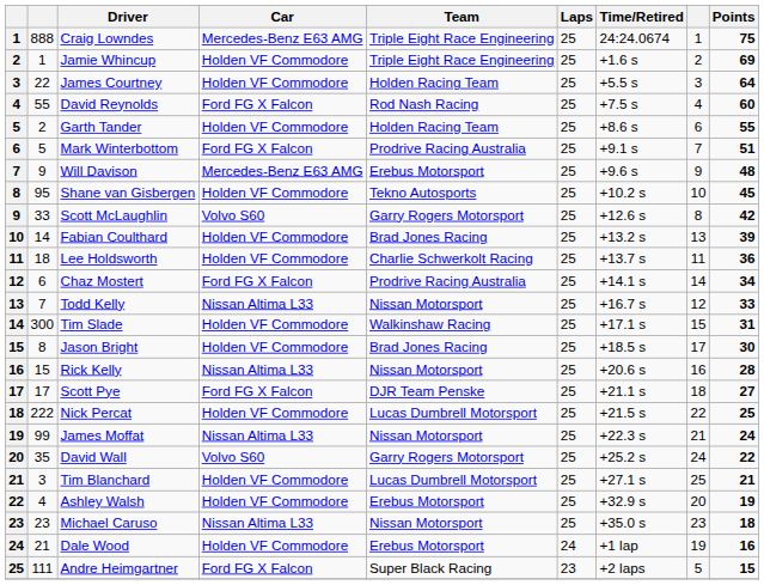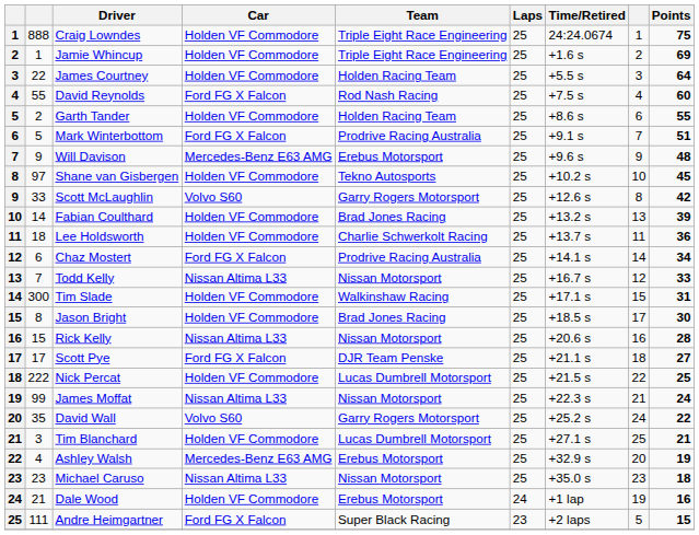 <table class="wikitable" style="font-size: 90%">
 <tr>
 <th></th>
 <th></th>
 <th>Driver</th>
 <th>Car</th>
 <th>Team</th>
 <th>Laps</th>
 <th>Time/Retired</th>
 <th></th>
 <th>Points</th>
 </tr>
 <tr>
 <th>1</th>
 <td align="center">888</td>
 <td> <a href='#'>Craig Lowndes</a></td>
-<td><a href='#'>Mercedes-Benz E63 AMG</a></td>
+<td><a href='#'>Holden VF Commodore</a></td>
 <td><a href='#'>Triple Eight Race Engineering</a></td>
 <td>25</td>
 <td>24:24.0674</td>
 <td align="center">1</td>
 <td align="right"><strong>75</strong></td>
 </tr>
 <tr>
 <th>2</th>
 <td align="center">1</td>
 <td> <a href='#'>Jamie Whincup</a></td>
 <td><a href='#'>Holden VF Commodore</a></td>
 <td><a href='#'>Triple Eight Race Engineering</a></td>
 <td>25</td>
 <td>+1.6 s</td>
 <td align="center">2</td>
 <td align="right"><strong>69</strong></td>
 </tr>
 <tr>
 <th>3</th>
 <td align="center">22</td>
 <td> <a href='#'>James Courtney</a></td>
 <td><a href='#'>Holden VF Commodore</a></td>
 <td><a href='#'>Holden Racing Team</a></td>
 <td>25</td>
 <td>+5.5 s</td>
 <td align="center">3</td>
 <td align="right"><strong>64</strong></td>
 </tr>
 <tr>
 <th>4</th>
 <td align="center">55</td>
 <td> <a href='#'>David Reynolds</a></td>
 <td><a href='#'>Ford FG X Falcon</a></td>
 <td><a href='#'>Rod Nash Racing</a></td>
 <td>25</td>
 <td>+7.5 s</td>
 <td align="center">4</td>
 <td align="right"><strong>60</strong></td>
 </tr>
 <tr>
 <th>5</th>
 <td align="center">2</td>
 <td> <a href='#'>Garth Tander</a></td>
 <td><a href='#'>Holden VF Commodore</a></td>
 <td><a href='#'>Holden Racing Team</a></td>
 <td>25</td>
 <td>+8.6 s</td>
 <td align="center">6</td>
 <td align="right"><strong>55</strong></td>
 </tr>
 <tr>
 <th>6</th>
 <td align="center">5</td>
 <td> <a href='#'>Mark Winterbottom</a></td>
 <td><a href='#'>Ford FG X Falcon</a></td>
 <td><a href='#'>Prodrive Racing Australia</a></td>
 <td>25</td>
 <td>+9.1 s</td>
 <td align="center">7</td>
 <td align="right"><strong>51</strong></td>
 </tr>
 <tr>
 <th>7</th>
 <td align="center">9</td>
 <td> <a href='#'>Will Davison</a></td>
 <td><a href='#'>Mercedes-Benz E63 AMG</a></td>
 <td><a href='#'>Erebus Motorsport</a></td>
 <td>25</td>
 <td>+9.6 s</td>
 <td align="center">9</td>
 <td align="right"><strong>48</strong></td>
 </tr>
 <tr>
 <th>8</th>
-<td align="center">95</td>
+<td align="center">97</td>
 <td> <a href='#'>Shane van Gisbergen</a></td>
 <td><a href='#'>Holden VF Commodore</a></td>
 <td><a href='#'>Tekno Autosports</a></td>
 <td>25</td>
 <td>+10.2 s</td>
 <td align="center">10</td>
 <td align="right"><strong>45</strong></td>
 </tr>
 <tr>
 <th>9</th>
 <td align="center">33</td>
 <td> <a href='#'>Scott McLaughlin</a></td>
 <td><a href='#'>Volvo S60</a></td>
 <td><a href='#'>Garry Rogers Motorsport</a></td>
 <td>25</td>
 <td>+12.6 s</td>
 <td align="center">8</td>
 <td align="right"><strong>42</strong></td>
 </tr>
 <tr>
 <th>10</th>
 <td align="center">14</td>
 <td> <a href='#'>Fabian Coulthard</a></td>
 <td><a href='#'>Holden VF Commodore</a></td>
 <td><a href='#'>Brad Jones Racing</a></td>
 <td>25</td>
 <td>+13.2 s</td>
 <td align="center">13</td>
 <td align="right"><strong>39</strong></td>
 </tr>
 <tr>
 <th>11</th>
 <td align="center">18</td>
 <td> <a href='#'>Lee Holdsworth</a></td>
 <td><a href='#'>Holden VF Commodore</a></td>
 <td><a href='#'>Charlie Schwerkolt Racing</a></td>
 <td>25</td>
 <td>+13.7 s</td>
 <td align="center">11</td>
 <td align="right"><strong>36</strong></td>
 </tr>
 <tr>
 <th>12</th>
 <td align="center">6</td>
 <td> <a href='#'>Chaz Mostert</a></td>
 <td><a href='#'>Ford FG X Falcon</a></td>
 <td><a href='#'>Prodrive Racing Australia</a></td>
 <td>25</td>
 <td>+14.1 s</td>
 <td align="center">14</td>
 <td align="right"><strong>34</strong></td>
 </tr>
 <tr>
 <th>13</th>
 <td align="center">7</td>
 <td> <a href='#'>Todd Kelly</a></td>
 <td><a href='#'>Nissan Altima L33</a></td>
 <td><a href='#'>Nissan Motorsport</a></td>
 <td>25</td>
 <td>+16.7 s</td>
 <td align="center">12</td>
 <td align="right"><strong>33</strong></td>
 </tr>
 <tr>
 <th>14</th>
 <td align="center">300</td>
 <td> <a href='#'>Tim Slade</a></td>
 <td><a href='#'>Holden VF Commodore</a></td>
 <td><a href='#'>Walkinshaw Racing</a></td>
 <td>25</td>
 <td>+17.1 s</td>
 <td align="center">15</td>
 <td align="right"><strong>31</strong></td>
 </tr>
 <tr>
 <th>15</th>
 <td align="center">8</td>
 <td> <a href='#'>Jason Bright</a></td>
 <td><a href='#'>Holden VF Commodore</a></td>
 <td><a href='#'>Brad Jones Racing</a></td>
 <td>25</td>
 <td>+18.5 s</td>
 <td align="center">17</td>
 <td align="right"><strong>30</strong></td>
 </tr>
 <tr>
 <th>16</th>
 <td align="center">15</td>
 <td> <a href='#'>Rick Kelly</a></td>
 <td><a href='#'>Nissan Altima L33</a></td>
 <td><a href='#'>Nissan Motorsport</a></td>
 <td>25</td>
 <td>+20.6 s</td>
 <td align="center">16</td>
 <td align="right"><strong>28</strong></td>
 </tr>
 <tr>
 <th>17</th>
 <td align="center">17</td>
 <td> <a href='#'>Scott Pye</a></td>
 <td><a href='#'>Ford FG X Falcon</a></td>
 <td><a href='#'>DJR Team Penske</a></td>
 <td>25</td>
 <td>+21.1 s</td>
 <td align="center">18</td>
 <td align="right"><strong>27</strong></td>
 </tr>
 <tr>
 <th>18</th>
 <td align="center">222</td>
 <td> <a href='#'>Nick Percat</a></td>
 <td><a href='#'>Holden VF Commodore</a></td>
 <td><a href='#'>Lucas Dumbrell Motorsport</a></td>
 <td>25</td>
 <td>+21.5 s</td>
 <td align="center">22</td>
 <td align="right"><strong>25</strong></td>
 </tr>
 <tr>
 <th>19</th>
 <td align="center">99</td>
 <td> <a href='#'>James Moffat</a></td>
 <td><a href='#'>Nissan Altima L33</a></td>
 <td><a href='#'>Nissan Motorsport</a></td>
 <td>25</td>
 <td>+22.3 s</td>
 <td align="center">21</td>
 <td align="right"><strong>24</strong></td>
 </tr>
 <tr>
 <th>20</th>
 <td align="center">35</td>
 <td> <a href='#'>David Wall</a></td>
 <td><a href='#'>Volvo S60</a></td>
 <td><a href='#'>Garry Rogers Motorsport</a></td>
 <td>25</td>
 <td>+25.2 s</td>
 <td align="center">24</td>
 <td align="right"><strong>22</strong></td>
 </tr>
 <tr>
 <th>21</th>
 <td align="center">3</td>
 <td> <a href='#'>Tim Blanchard</a></td>
 <td><a href='#'>Holden VF Commodore</a></td>
 <td><a href='#'>Lucas Dumbrell Motorsport</a></td>
 <td>25</td>
 <td>+27.1 s</td>
 <td align="center">25</td>
 <td align="right"><strong>21</strong></td>
 </tr>
 <tr>
 <th>22</th>
 <td align="center">4</td>
 <td> <a href='#'>Ashley Walsh</a></td>
-<td><a href='#'>Holden VF Commodore</a></td>
+<td><a href='#'>Mercedes-Benz E63 AMG</a></td>
 <td><a href='#'>Erebus Motorsport</a></td>
 <td>25</td>
 <td>+32.9 s</td>
 <td align="center">20</td>
 <td align="right"><strong>19</strong></td>
 </tr>
 <tr>
 <th>23</th>
 <td align="center">23</td>
 <td> <a href='#'>Michael Caruso</a></td>
 <td><a href='#'>Nissan Altima L33</a></td>
 <td><a href='#'>Nissan Motorsport</a></td>
 <td>25</td>
 <td>+35.0 s</td>
 <td align="center">23</td>
 <td align="right"><strong>18</strong></td>
 </tr>
 <tr>
 <th>24</th>
 <td align="center">21</td>
 <td> <a href='#'>Dale Wood</a></td>
 <td><a href='#'>Holden VF Commodore</a></td>
 <td><a href='#'>Erebus Motorsport</a></td>
 <td>24</td>
 <td>+1 lap</td>
 <td align="center">19</td>
 <td align="right"><strong>16</strong></td>
 </tr>
 <tr>
 <th>25</th>
 <td align="center">111</td>
 <td> <a href='#'>Andre Heimgartner</a></td>
 <td><a href='#'>Ford FG X Falcon</a></td>
 <td>Super Black Racing</td>
 <td>23</td>
 <td>+2 laps</td>
 <td align="center">5</td>
 <td align="right"><strong>15</strong></td>
 </tr>
 <tr>
 </tr>
 </table>
